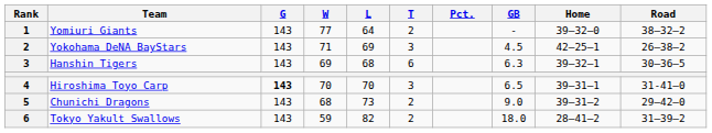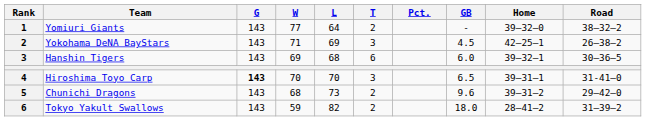 <table class="wikitable plainrowheaders" width="70%" style="text-align:center;">
 <tr>
 <th scope="col" width="5%">Rank</th>
 <th scope="col" width="25%">Team</th>
 <th scope="col" width="5%"><a href='#'>G</a></th>
 <th scope="col" width="5%"><a href='#'>W</a></th>
 <th scope="col" width="5%"><a href='#'>L</a></th>
 <th scope="col" width="5%"><a href='#'>T</a></th>
 <th scope="col" width="7%"><a href='#'>Pct.</a></th>
 <th scope="col" width="5%"><a href='#'>GB</a></th>
 <th scope="col" width="10%">Home</th>
 <th scope="col" width="10%">Road</th>
 </tr>
 <tr>
 <th>1</th>
 <td style="text-align:left;"><a href='#'>Yomiuri Giants</a></td>
 <td>143</td>
 <td>77</td>
 <td>64</td>
 <td>2</td>
 <td></td>
 <td>-</td>
 <td>39–32–0</td>
 <td>38–32–2</td>
 </tr>
 <tr>
 <th>2</th>
 <td style="text-align:left;"><a href='#'>Yokohama DeNA BayStars</a></td>
 <td>143</td>
 <td>71</td>
 <td>69</td>
 <td>3</td>
 <td></td>
 <td>4.5</td>
 <td>42–25–1</td>
 <td>26–38–2</td>
 </tr>
 <tr>
 <th>3</th>
 <td style="text-align:left;"><a href='#'>Hanshin Tigers</a></td>
 <td>143</td>
 <td>69</td>
 <td>68</td>
 <td>6</td>
 <td></td>
-<td>6.3</td>
+<td>6.0</td>
 <td>39–32–1</td>
 <td>30–36–5</td>
 </tr>
 <tr>
 <th colspan="10"></th>
 </tr>
 <tr>
 <th>4</th>
 <td style="text-align:left;"><a href='#'>Hiroshima Toyo Carp</a></td>
 <td><strong>143</strong></td>
 <td>70</td>
 <td>70</td>
 <td>3</td>
 <td></td>
 <td>6.5</td>
 <td>39–31–1</td>
 <td>31-41–0</td>
 </tr>
 <tr>
 <th>5</th>
 <td style="text-align:left;"><a href='#'>Chunichi Dragons</a></td>
 <td>143</td>
 <td>68</td>
 <td>73</td>
 <td>2</td>
 <td></td>
-<td>9.0</td>
+<td>9.6</td>
 <td>39–31–2</td>
 <td>29–42–0</td>
 </tr>
 <tr>
 <th>6</th>
 <td style="text-align:left;"><a href='#'>Tokyo Yakult Swallows</a></td>
 <td>143</td>
 <td>59</td>
 <td>82</td>
 <td>2</td>
 <td></td>
 <td>18.0</td>
 <td>28–41–2</td>
 <td>31–39–2</td>
 </tr>
 </table>
